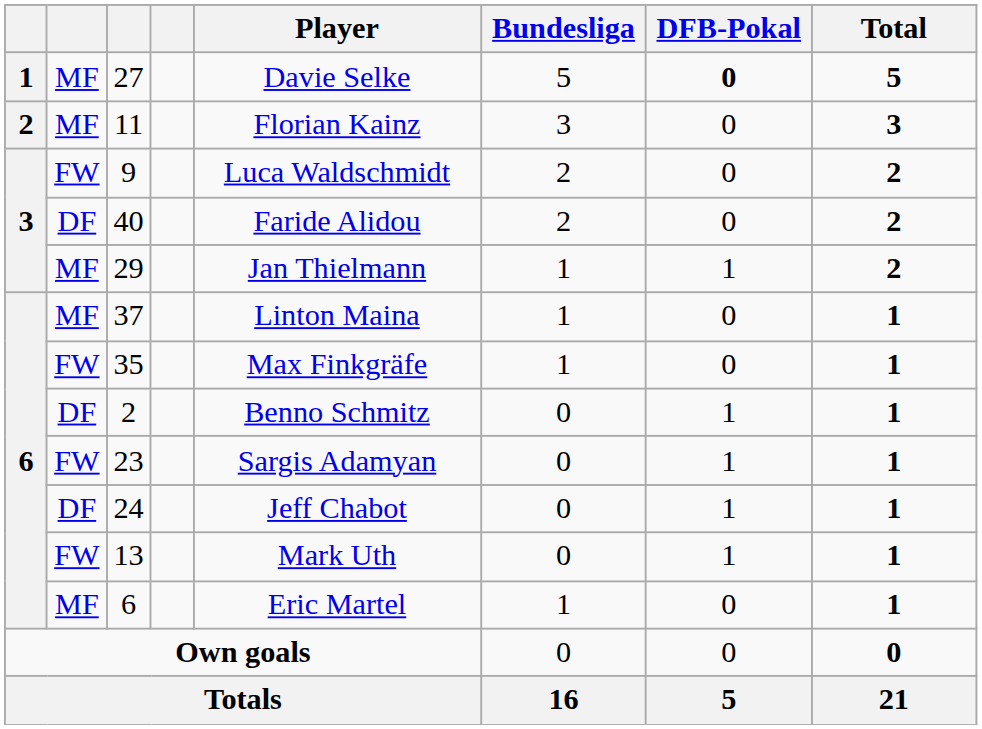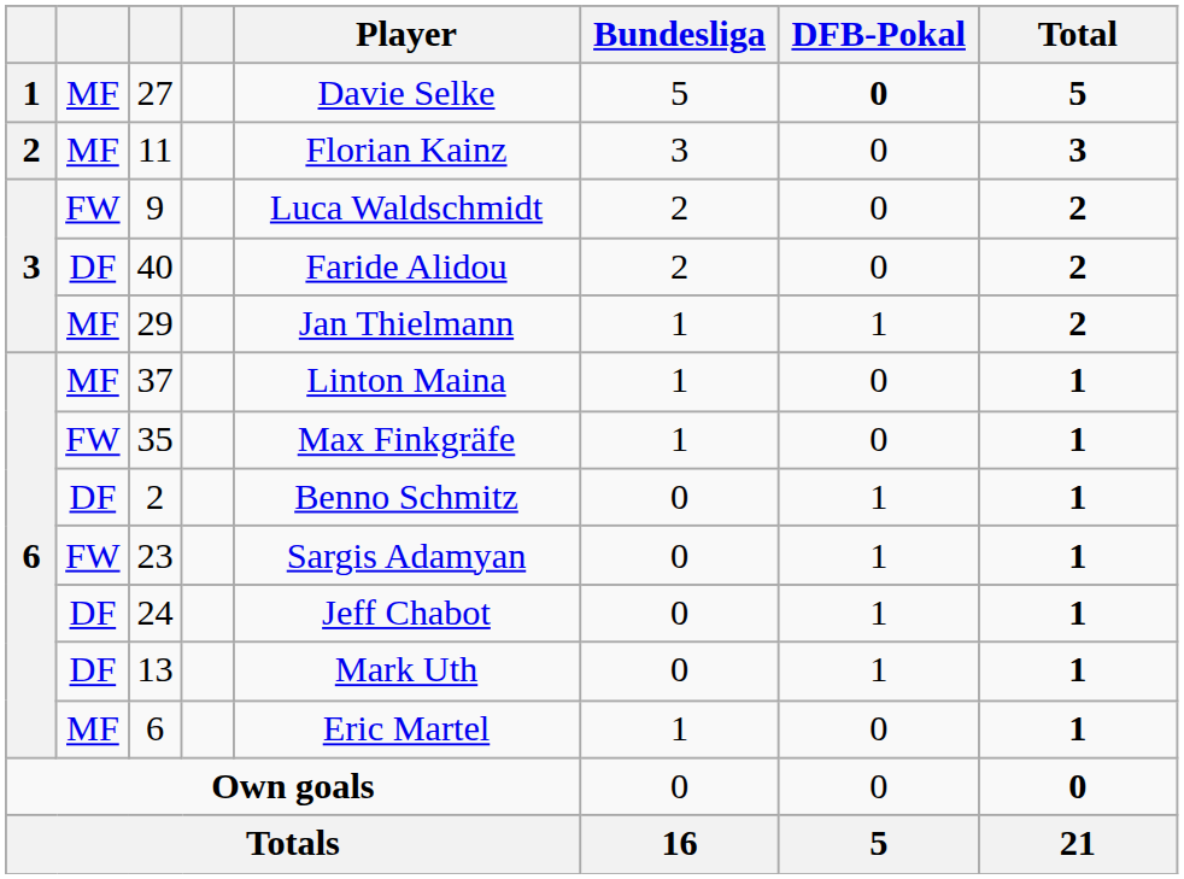 <table class="wikitable" style="text-align:center">
 <tr>
 <th width=15></th>
 <th width=15></th>
 <th width=15></th>
 <th width=15></th>
 <th width=145>Player</th>
 <th width=80><strong><a href='#'>Bundesliga</a></strong></th>
 <th width=80><strong><a href='#'>DFB-Pokal</a></strong></th>
 <th width=80>Total</th>
 </tr>
 <tr>
 <th>1</th>
 <td align=center><a href='#'>MF</a></td>
 <td align=center>27</td>
 <td></td>
 <td><a href='#'>Davie Selke</a></td>
 <td>5</td>
 <td><strong>0</strong></td>
 <td><strong>5</strong></td>
 </tr>
 <tr>
 <th>2</th>
 <td align=center><a href='#'>MF</a></td>
 <td align=center>11</td>
 <td></td>
 <td><a href='#'>Florian Kainz</a></td>
 <td>3</td>
 <td>0</td>
 <td><strong>3</strong></td>
 </tr>
 <tr>
 <th rowspan=3>3</th>
 <td align=center><a href='#'>FW</a></td>
 <td align=center>9</td>
 <td></td>
 <td><a href='#'>Luca Waldschmidt</a></td>
 <td>2</td>
 <td>0</td>
 <td><strong>2</strong></td>
 </tr>
 <tr>
 <td align=center><a href='#'>DF</a></td>
 <td align=center>40</td>
 <td></td>
 <td><a href='#'>Faride Alidou</a></td>
 <td>2</td>
 <td>0</td>
 <td><strong>2</strong></td>
 </tr>
 <tr>
 <td align=center><a href='#'>MF</a></td>
 <td align=center>29</td>
 <td></td>
 <td><a href='#'>Jan Thielmann</a></td>
 <td>1</td>
 <td>1</td>
 <td><strong>2</strong></td>
 </tr>
 <tr>
 <th rowspan=7>6</th>
 <td align=center><a href='#'>MF</a></td>
 <td align=center>37</td>
 <td></td>
 <td><a href='#'>Linton Maina</a></td>
 <td>1</td>
 <td>0</td>
 <td><strong>1</strong></td>
 </tr>
 <tr>
 <td align=center><a href='#'>FW</a></td>
 <td align=center>35</td>
 <td></td>
 <td><a href='#'>Max Finkgräfe</a></td>
 <td>1</td>
 <td>0</td>
 <td><strong>1</strong></td>
 </tr>
 <tr>
 <td align=center><a href='#'>DF</a></td>
 <td align=center>2</td>
 <td></td>
 <td><a href='#'>Benno Schmitz</a></td>
 <td>0</td>
 <td>1</td>
 <td><strong>1</strong></td>
 </tr>
 <tr>
 <td align=center><a href='#'>FW</a></td>
 <td align=center>23</td>
 <td></td>
 <td><a href='#'>Sargis Adamyan</a></td>
 <td>0</td>
 <td>1</td>
 <td><strong>1</strong></td>
 </tr>
 <tr>
 <td align=center><a href='#'>DF</a></td>
 <td align=center>24</td>
 <td></td>
 <td><a href='#'>Jeff Chabot</a></td>
 <td>0</td>
 <td>1</td>
 <td><strong>1</strong></td>
 </tr>
 <tr>
-<td align=center><a href='#'>FW</a></td>
+<td align=center><a href='#'>DF</a></td>
 <td align=center>13</td>
 <td></td>
 <td><a href='#'>Mark Uth</a></td>
 <td>0</td>
 <td>1</td>
 <td><strong>1</strong></td>
 </tr>
 <tr>
 <td align=center><a href='#'>MF</a></td>
 <td align=center>6</td>
 <td></td>
 <td><a href='#'>Eric Martel</a></td>
 <td>1</td>
 <td>0</td>
 <td><strong>1</strong></td>
 </tr>
 <tr>
 <td colspan=5><strong>Own goals</strong></td>
 <td>0</td>
 <td>0</td>
 <td><strong>0</strong></td>
 </tr>
 <tr>
 <th colspan=5>Totals</th>
 <th>16</th>
 <th>5</th>
 <th>21</th>
 </tr>
 </table>
